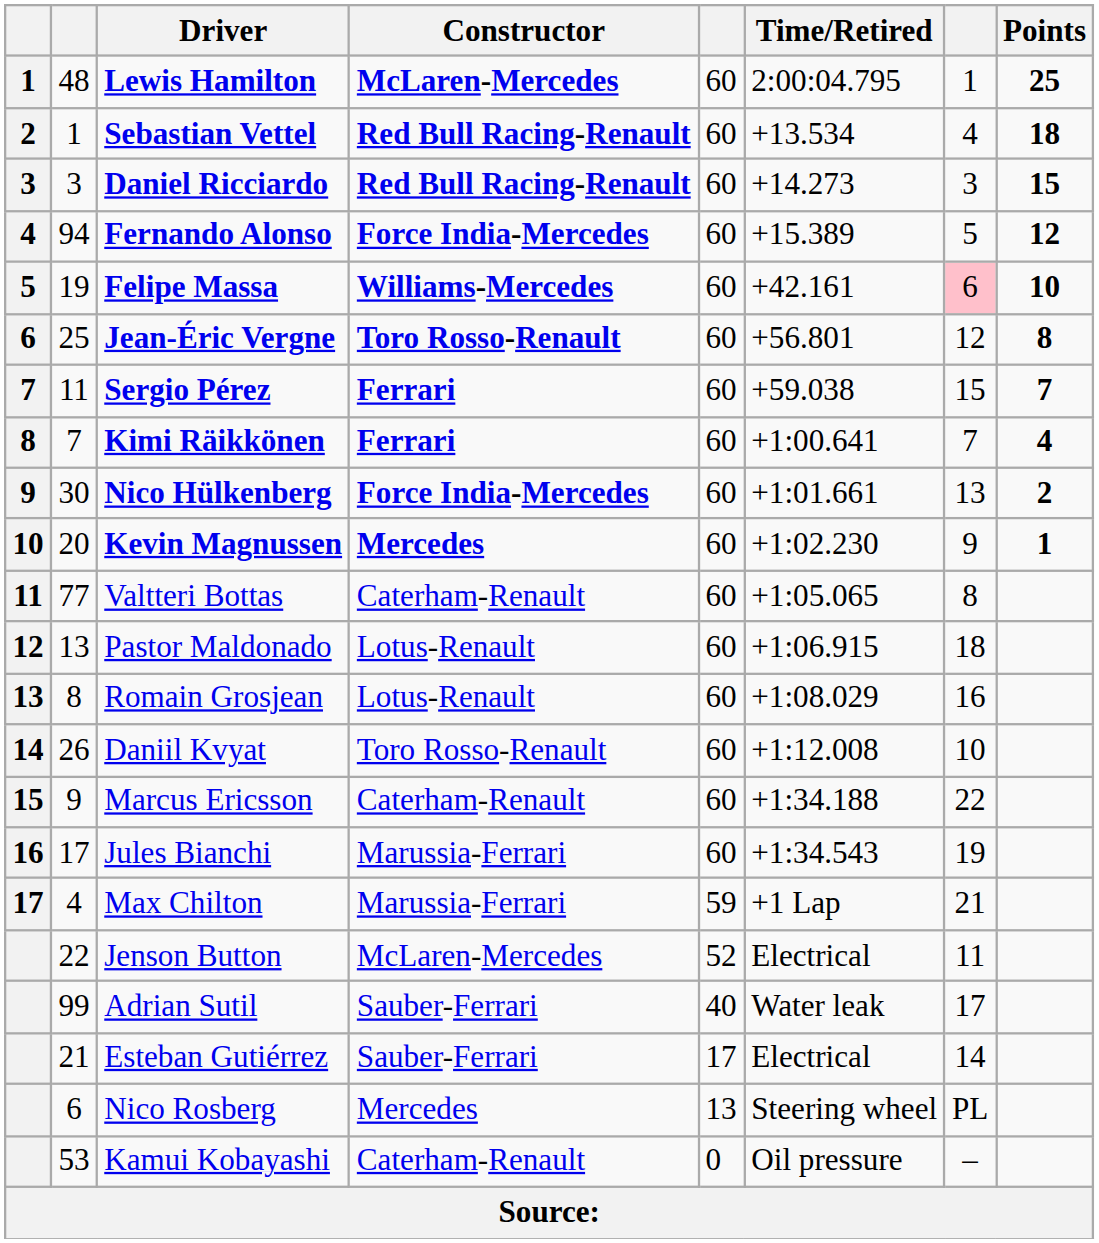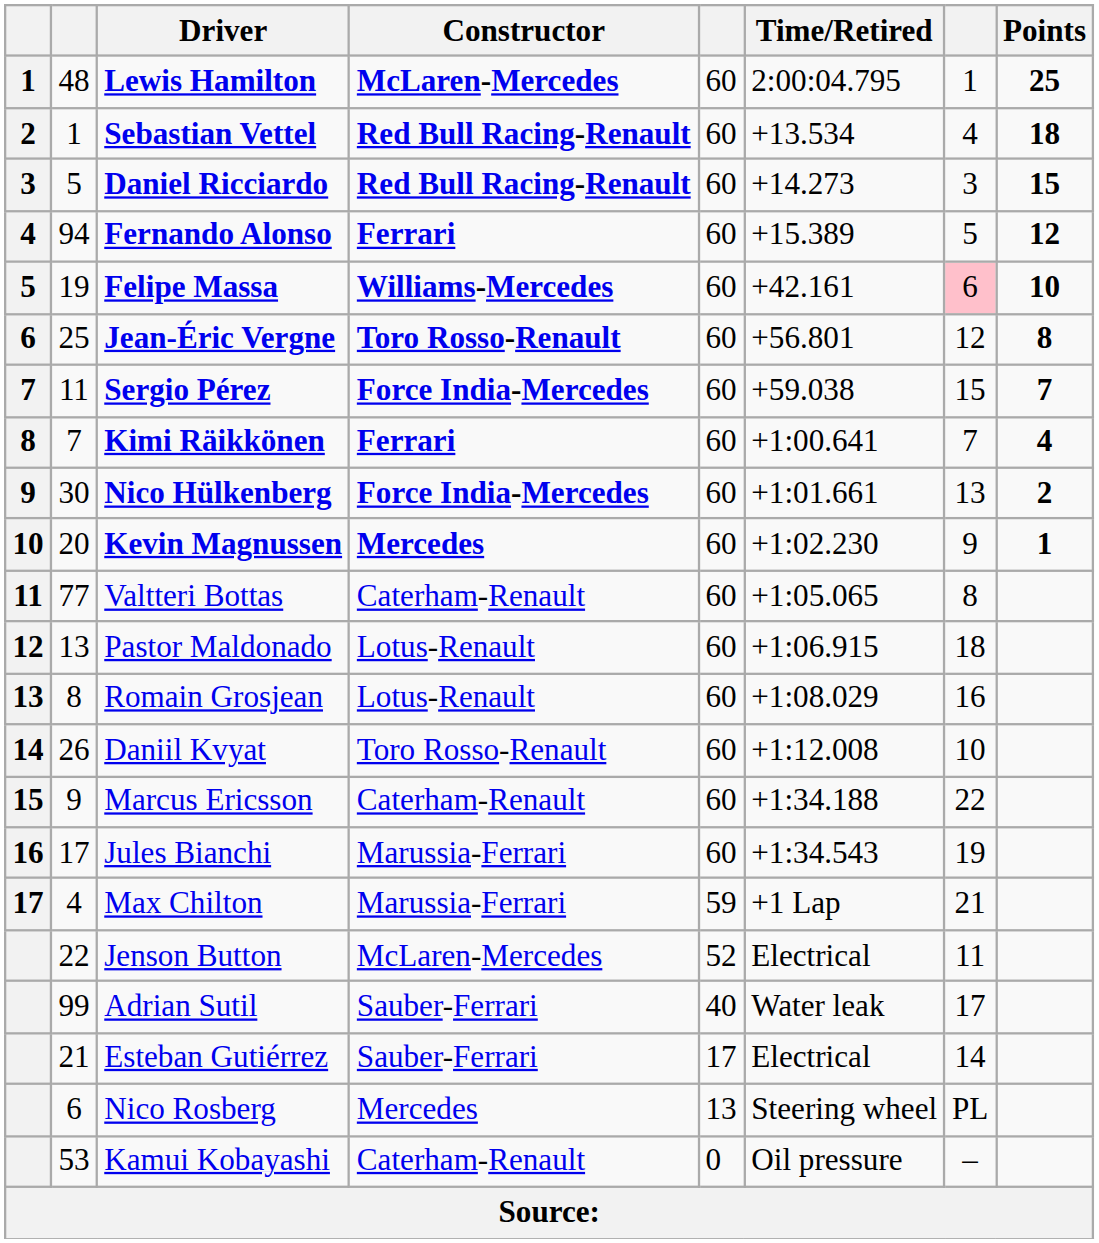 <table class="wikitable sortable" style="font-size: 85%">
 <tr>
 <th scope="col"></th>
 <th scope="col"></th>
 <th scope="col">Driver</th>
 <th scope="col">Constructor</th>
 <th scope="col" class="unsortable"></th>
 <th scope="col" class="unsortable">Time/Retired</th>
 <th scope="col"></th>
 <th scope="col">Points</th>
 </tr>
 <tr>
 <th scope="row">1</th>
 <td align="center">48</td>
 <td data-sort-value="HAM"> <strong><a href='#'>Lewis Hamilton</a></strong></td>
 <td><strong><a href='#'>McLaren</a>-<a href='#'>Mercedes</a></strong></td>
 <td>60</td>
 <td>2:00:04.795</td>
 <td align="center">1</td>
 <td align="center"><strong>25</strong></td>
 </tr>
 <tr>
 <th scope="row">2</th>
 <td align="center">1</td>
 <td data-sort-value="VET"> <strong><a href='#'>Sebastian Vettel</a></strong></td>
 <td><strong><a href='#'>Red Bull Racing</a>-<a href='#'>Renault</a></strong></td>
 <td>60</td>
 <td>+13.534</td>
 <td align="center">4</td>
 <td align="center"><strong>18</strong></td>
 </tr>
 <tr>
 <th scope="row">3</th>
-<td align="center">3</td>
+<td align="center">5</td>
 <td data-sort-value="RIC"> <strong><a href='#'>Daniel Ricciardo</a></strong></td>
 <td><strong><a href='#'>Red Bull Racing</a>-<a href='#'>Renault</a></strong></td>
 <td>60</td>
 <td>+14.273</td>
 <td align="center">3</td>
 <td align="center"><strong>15</strong></td>
 </tr>
 <tr>
 <th scope="row">4</th>
 <td align="center">94</td>
 <td data-sort-value="ALO"> <strong><a href='#'>Fernando Alonso</a></strong></td>
-<td><strong><a href='#'>Force India</a>-<a href='#'>Mercedes</a></strong></td>
+<td><strong><a href='#'>Ferrari</a></strong></td>
 <td>60</td>
 <td>+15.389</td>
 <td align="center">5</td>
 <td align="center"><strong>12</strong></td>
 </tr>
 <tr>
 <th scope="row">5</th>
 <td align="center">19</td>
 <td data-sort-value="MAS"> <strong><a href='#'>Felipe Massa</a></strong></td>
 <td><strong><a href='#'>Williams</a>-<a href='#'>Mercedes</a></strong></td>
 <td>60</td>
 <td>+42.161</td>
 <td align="center" style="background: pink;">6</td>
 <td align="center"><strong>10</strong></td>
 </tr>
 <tr>
 <th scope="row">6</th>
 <td align="center">25</td>
 <td data-sort-value="VER"> <strong><a href='#'>Jean-Éric Vergne</a></strong></td>
 <td><strong><a href='#'>Toro Rosso</a>-<a href='#'>Renault</a></strong></td>
 <td>60</td>
 <td>+56.801</td>
 <td align="center">12</td>
 <td align="center"><strong>8</strong></td>
 </tr>
 <tr>
 <th scope="row">7</th>
 <td align="center">11</td>
 <td data-sort-value="PER"> <strong><a href='#'>Sergio Pérez</a></strong></td>
-<td><strong><a href='#'>Ferrari</a></strong></td>
+<td><strong><a href='#'>Force India</a>-<a href='#'>Mercedes</a></strong></td>
 <td>60</td>
 <td>+59.038</td>
 <td align="center">15</td>
 <td align="center"><strong>7</strong></td>
 </tr>
 <tr>
 <th scope="row">8</th>
 <td align="center">7</td>
 <td data-sort-value="RAI"> <strong><a href='#'>Kimi Räikkönen</a></strong></td>
 <td><strong><a href='#'>Ferrari</a></strong></td>
 <td>60</td>
 <td>+1:00.641</td>
 <td align="center">7</td>
 <td align="center"><strong>4</strong></td>
 </tr>
 <tr>
 <th scope="row">9</th>
 <td align="center">30</td>
 <td data-sort-value="HUL"> <strong><a href='#'>Nico Hülkenberg</a></strong></td>
 <td><strong><a href='#'>Force India</a>-<a href='#'>Mercedes</a></strong></td>
 <td>60</td>
 <td>+1:01.661</td>
 <td align="center">13</td>
 <td align="center"><strong>2</strong></td>
 </tr>
 <tr>
 <th scope="row">10</th>
 <td align="center">20</td>
 <td data-sort-value="MAG"> <strong><a href='#'>Kevin Magnussen</a></strong></td>
 <td><strong><a href='#'>Mercedes</a></strong></td>
 <td>60</td>
 <td>+1:02.230</td>
 <td align="center">9</td>
 <td align="center"><strong>1</strong></td>
 </tr>
 <tr>
 <th scope="row">11</th>
 <td align="center">77</td>
 <td data-sort-value="BOT"> <a href='#'>Valtteri Bottas</a></td>
 <td><a href='#'>Caterham</a>-<a href='#'>Renault</a></td>
 <td>60</td>
 <td>+1:05.065</td>
 <td align="center">8</td>
 <td></td>
 </tr>
 <tr>
 <th scope="row">12</th>
 <td align="center">13</td>
 <td data-sort-value="MAL"> <a href='#'>Pastor Maldonado</a></td>
 <td><a href='#'>Lotus</a>-<a href='#'>Renault</a></td>
 <td>60</td>
 <td>+1:06.915</td>
 <td align="center">18</td>
 <td></td>
 </tr>
 <tr>
 <th scope="row">13</th>
 <td align="center">8</td>
 <td data-sort-value="GRO"> <a href='#'>Romain Grosjean</a></td>
 <td><a href='#'>Lotus</a>-<a href='#'>Renault</a></td>
 <td>60</td>
 <td>+1:08.029</td>
 <td align="center">16</td>
 <td></td>
 </tr>
 <tr>
 <th scope="row">14</th>
 <td align="center">26</td>
 <td data-sort-value="KVY"> <a href='#'>Daniil Kvyat</a></td>
 <td><a href='#'>Toro Rosso</a>-<a href='#'>Renault</a></td>
 <td>60</td>
 <td>+1:12.008</td>
 <td align="center">10</td>
 <td></td>
 </tr>
 <tr>
 <th scope="row">15</th>
 <td align="center">9</td>
 <td data-sort-value="ERI"> <a href='#'>Marcus Ericsson</a></td>
 <td><a href='#'>Caterham</a>-<a href='#'>Renault</a></td>
 <td>60</td>
 <td>+1:34.188</td>
 <td align="center">22</td>
 <td></td>
 </tr>
 <tr>
 <th scope="row">16</th>
 <td align="center">17</td>
 <td data-sort-value="BIA"> <a href='#'>Jules Bianchi</a></td>
 <td><a href='#'>Marussia</a>-<a href='#'>Ferrari</a></td>
 <td>60</td>
 <td>+1:34.543</td>
 <td align="center">19</td>
 <td></td>
 </tr>
 <tr>
 <th scope="row">17</th>
 <td align="center">4</td>
 <td data-sort-value="CHI"> <a href='#'>Max Chilton</a></td>
 <td><a href='#'>Marussia</a>-<a href='#'>Ferrari</a></td>
 <td>59</td>
 <td>+1 Lap</td>
 <td align="center">21</td>
 <td></td>
 </tr>
 <tr>
 <th data-sort-value="18" scope="row"></th>
 <td align="center">22</td>
 <td data-sort-value="BUT"> <a href='#'>Jenson Button</a></td>
 <td><a href='#'>McLaren</a>-<a href='#'>Mercedes</a></td>
 <td>52</td>
 <td>Electrical</td>
 <td align="center">11</td>
 <td></td>
 </tr>
 <tr>
 <th data-sort-value="19" scope="row"></th>
 <td align="center">99</td>
 <td data-sort-value="SUT"> <a href='#'>Adrian Sutil</a></td>
 <td><a href='#'>Sauber</a>-<a href='#'>Ferrari</a></td>
 <td>40</td>
 <td>Water leak</td>
 <td align="center">17</td>
 <td></td>
 </tr>
 <tr>
 <th data-sort-value="20" scope="row"></th>
 <td align="center">21</td>
 <td data-sort-value="GUT"> <a href='#'>Esteban Gutiérrez</a></td>
 <td><a href='#'>Sauber</a>-<a href='#'>Ferrari</a></td>
 <td>17</td>
 <td>Electrical</td>
 <td align="center">14</td>
 <td></td>
 </tr>
 <tr>
 <th data-sort-value="21" scope="row"></th>
 <td align="center">6</td>
 <td data-sort-value="ROS"> <a href='#'>Nico Rosberg</a></td>
 <td><a href='#'>Mercedes</a></td>
 <td>13</td>
 <td>Steering wheel</td>
 <td data-sort-value="23" align="center">PL</td>
 <td></td>
 </tr>
 <tr>
 <th data-sort-value="22" scope="row"></th>
 <td align="center">53</td>
 <td data-sort-value="KOB"> <a href='#'>Kamui Kobayashi</a></td>
 <td><a href='#'>Caterham</a>-<a href='#'>Renault</a></td>
 <td>0</td>
 <td>Oil pressure</td>
 <td data-sort-value="24" align="center">–</td>
 <td></td>
 </tr>
 <tr class="sortbottom">
 <th colspan=8>Source:</th>
 </tr>
 <tr>
 </tr>
 </table>
